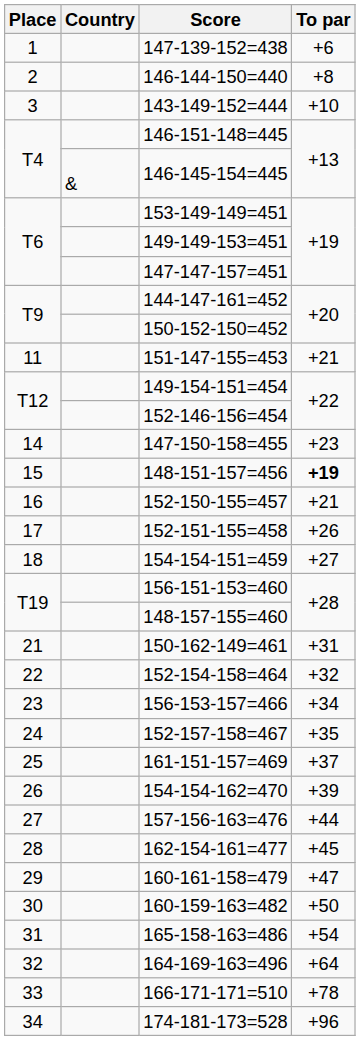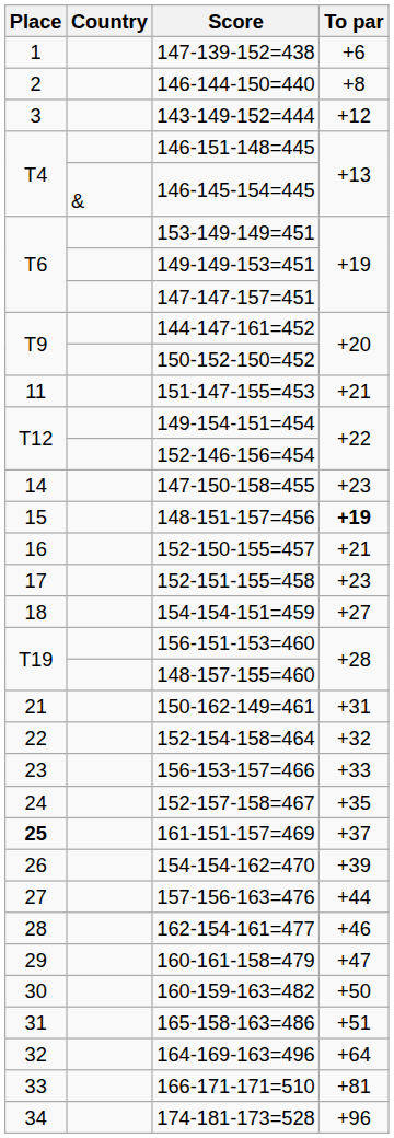 <table class="wikitable" style="font-size:95%;">
 <tr>
 <th>Place</th>
 <th>Country</th>
 <th>Score</th>
 <th>To par</th>
 </tr>
 <tr>
 <td align=center>1</td>
 <td></td>
 <td>147-139-152=438</td>
 <td align=center>+6</td>
 </tr>
 <tr>
 <td align=center>2</td>
 <td></td>
 <td>146-144-150=440</td>
 <td align=center>+8</td>
 </tr>
 <tr>
 <td align=center>3</td>
 <td></td>
 <td>143-149-152=444</td>
-<td align=center>+10</td>
+<td align=center>+12</td>
 </tr>
 <tr>
 <td rowspan=2 align=center>T4</td>
 <td></td>
 <td>146-151-148=445</td>
 <td rowspan=2 align=center>+13</td>
 </tr>
 <tr>
 <td><br>& </td>
 <td>146-145-154=445</td>
 </tr>
 <tr>
 <td rowspan=3 align=center>T6</td>
 <td></td>
 <td>153-149-149=451</td>
 <td rowspan=3 align=center>+19</td>
 </tr>
 <tr>
 <td></td>
 <td>149-149-153=451</td>
 </tr>
 <tr>
 <td></td>
 <td>147-147-157=451</td>
 </tr>
 <tr>
 <td rowspan=2 align=center>T9</td>
 <td></td>
 <td>144-147-161=452</td>
 <td rowspan=2 align=center>+20</td>
 </tr>
 <tr>
 <td></td>
 <td>150-152-150=452</td>
 </tr>
 <tr>
 <td align=center>11</td>
 <td></td>
 <td>151-147-155=453</td>
 <td align=center>+21</td>
 </tr>
 <tr>
 <td rowspan=2 align=center>T12</td>
 <td></td>
 <td>149-154-151=454</td>
 <td rowspan=2 align=center>+22</td>
 </tr>
 <tr>
 <td></td>
 <td>152-146-156=454</td>
 </tr>
 <tr>
 <td align=center>14</td>
 <td></td>
 <td>147-150-158=455</td>
 <td align=center>+23</td>
 </tr>
 <tr>
 <td align=center>15</td>
 <td></td>
 <td>148-151-157=456</td>
 <td align=center><strong>+19</strong></td>
 </tr>
 <tr>
 <td align=center>16</td>
 <td></td>
 <td>152-150-155=457</td>
 <td align=center>+21</td>
 </tr>
 <tr>
 <td align=center>17</td>
 <td></td>
 <td>152-151-155=458</td>
-<td align=center>+26</td>
+<td align=center>+23</td>
 </tr>
 <tr>
 <td align=center>18</td>
 <td></td>
 <td>154-154-151=459</td>
 <td align=center>+27</td>
 </tr>
 <tr>
 <td rowspan=2 align=center>T19</td>
 <td></td>
 <td>156-151-153=460</td>
 <td rowspan=2 align=center>+28</td>
 </tr>
 <tr>
 <td></td>
 <td>148-157-155=460</td>
 </tr>
 <tr>
 <td align=center>21</td>
 <td></td>
 <td>150-162-149=461</td>
 <td align=center>+31</td>
 </tr>
 <tr>
 <td align=center>22</td>
 <td></td>
 <td>152-154-158=464</td>
 <td align=center>+32</td>
 </tr>
 <tr>
 <td align=center>23</td>
 <td></td>
 <td>156-153-157=466</td>
-<td align=center>+34</td>
+<td align=center>+33</td>
 </tr>
 <tr>
 <td align=center>24</td>
 <td></td>
 <td>152-157-158=467</td>
 <td align=center>+35</td>
 </tr>
 <tr>
-<td align=center>25</td>
+<td align=center><strong>25</strong></td>
 <td></td>
 <td>161-151-157=469</td>
 <td align=center>+37</td>
 </tr>
 <tr>
 <td align=center>26</td>
 <td></td>
 <td>154-154-162=470</td>
 <td align=center>+39</td>
 </tr>
 <tr>
 <td align=center>27</td>
 <td></td>
 <td>157-156-163=476</td>
 <td align=center>+44</td>
 </tr>
 <tr>
 <td align=center>28</td>
 <td></td>
 <td>162-154-161=477</td>
-<td align=center>+45</td>
+<td align=center>+46</td>
 </tr>
 <tr>
 <td align=center>29</td>
 <td></td>
 <td>160-161-158=479</td>
 <td align=center>+47</td>
 </tr>
 <tr>
 <td align=center>30</td>
 <td></td>
 <td>160-159-163=482</td>
 <td align=center>+50</td>
 </tr>
 <tr>
 <td align=center>31</td>
 <td></td>
 <td>165-158-163=486</td>
-<td align=center>+54</td>
+<td align=center>+51</td>
 </tr>
 <tr>
 <td align=center>32</td>
 <td></td>
 <td>164-169-163=496</td>
 <td align=center>+64</td>
 </tr>
 <tr>
 <td align=center>33</td>
 <td></td>
 <td>166-171-171=510</td>
-<td align=center>+78</td>
+<td align=center>+81</td>
 </tr>
 <tr>
 <td align=center>34</td>
 <td></td>
 <td>174-181-173=528</td>
 <td align=center>+96</td>
 </tr>
 </table>
